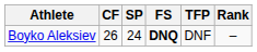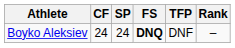 <table class="wikitable" border="1" style="font-size:90%">
 <tr>
 <th>Athlete</th>
 <th>CF</th>
 <th>SP</th>
 <th>FS</th>
 <th>TFP</th>
 <th>Rank</th>
 </tr>
 <tr align=center>
 <td align=left><a href='#'>Boyko Aleksiev</a></td>
-<td>26</td>
+<td>24</td>
 <td>24</td>
 <td><strong>DNQ</strong></td>
 <td>DNF</td>
 <td>–</td>
 </tr>
 </table>
